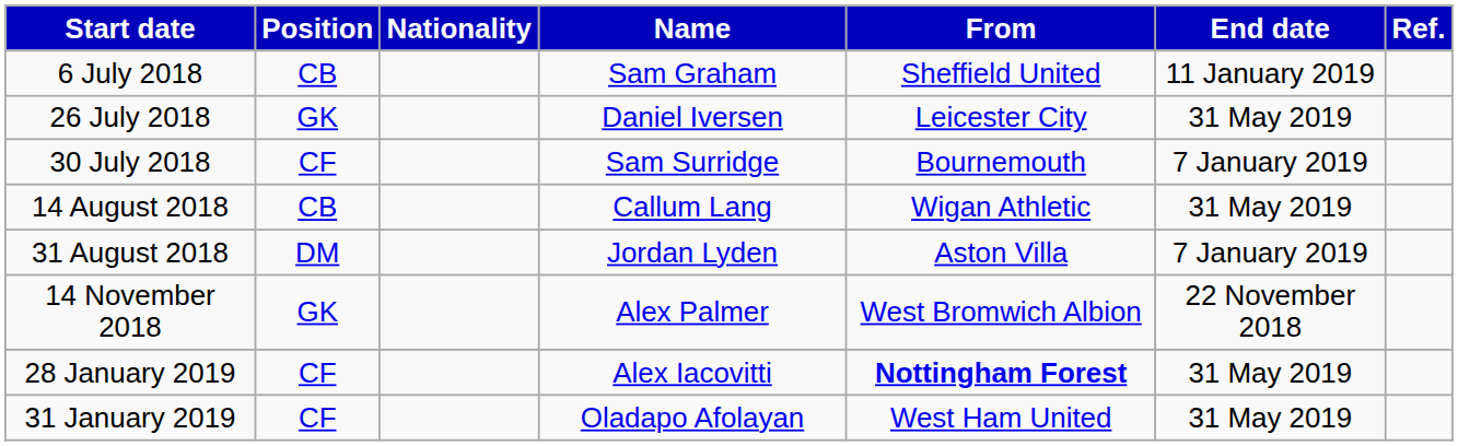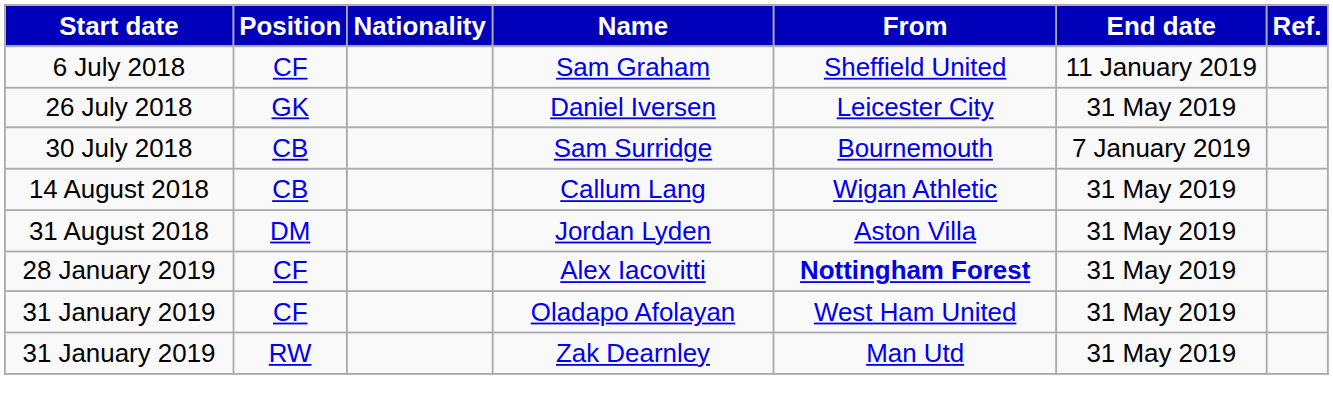 <table class="wikitable"  style="text-align:center; font-size:90%; ">
 <tr>
 <th style="background:#0000BB; color:white; width:120px;">Start date</th>
 <th style="background:#0000BB; color:white; width:50px;">Position</th>
 <th style="background:#0000BB; color:white; width:50px;">Nationality</th>
 <th style="background:#0000BB; color:white; width:150px;">Name</th>
 <th style="background:#0000BB; color:white; width:150px;">From</th>
 <th style="background:#0000BB; color:white; width:110px;">End date</th>
 <th style="background:#0000BB; color:white; width:25px;">Ref.</th>
 </tr>
 <tr>
 <td>6 July 2018</td>
-<td><a href='#'>CB</a></td>
+<td><a href='#'>CF</a></td>
 <td></td>
 <td><a href='#'>Sam Graham</a></td>
 <td><a href='#'>Sheffield United</a></td>
 <td>11 January 2019</td>
 <td></td>
 </tr>
 <tr>
 <td>26 July 2018</td>
 <td><a href='#'>GK</a></td>
 <td></td>
 <td><a href='#'>Daniel Iversen</a></td>
 <td><a href='#'>Leicester City</a></td>
 <td>31 May 2019</td>
 <td></td>
 </tr>
 <tr>
 <td>30 July 2018</td>
-<td><a href='#'>CF</a></td>
+<td><a href='#'>CB</a></td>
 <td></td>
 <td><a href='#'>Sam Surridge</a></td>
 <td><a href='#'>Bournemouth</a></td>
 <td>7 January 2019</td>
 <td></td>
 </tr>
 <tr>
 <td>14 August 2018</td>
 <td><a href='#'>CB</a></td>
 <td></td>
 <td><a href='#'>Callum Lang</a></td>
 <td><a href='#'>Wigan Athletic</a></td>
 <td>31 May 2019</td>
 <td></td>
 </tr>
 <tr>
 <td>31 August 2018</td>
 <td><a href='#'>DM</a></td>
 <td></td>
 <td><a href='#'>Jordan Lyden</a></td>
 <td><a href='#'>Aston Villa</a></td>
-<td>7 January 2019</td>
-<td></td>
-</tr>
-<tr>
-<td>14 November 2018</td>
-<td><a href='#'>GK</a></td>
-<td></td>
-<td><a href='#'>Alex Palmer</a></td>
-<td><a href='#'>West Bromwich Albion</a></td>
-<td>22 November 2018</td>
+<td>31 May 2019</td>
 <td></td>
 </tr>
 <tr>
 <td>28 January 2019</td>
 <td><a href='#'>CF</a></td>
 <td></td>
 <td><a href='#'>Alex Iacovitti</a></td>
 <td><strong><a href='#'>Nottingham Forest</a></strong></td>
 <td>31 May 2019</td>
 <td></td>
 </tr>
 <tr>
 <td>31 January 2019</td>
 <td><a href='#'>CF</a></td>
 <td></td>
 <td><a href='#'>Oladapo Afolayan</a></td>
 <td><a href='#'>West Ham United</a></td>
 <td>31 May 2019</td>
 <td></td>
 </tr>
+<tr>
+<td>31 January 2019</td>
+<td><a href='#'>RW</a></td>
+<td></td>
+<td><a href='#'>Zak Dearnley</a></td>
+<td><a href='#'>Man Utd</a></td>
+<td>31 May 2019</td>
+<td></td>
+</tr>
 </table>
